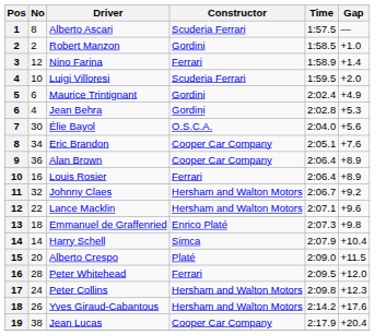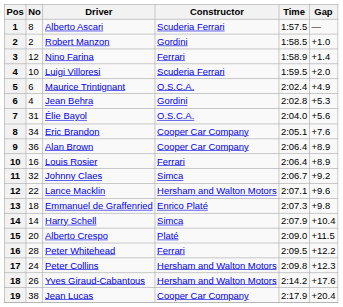 <table class="wikitable" style="font-size: 95%;">
 <tr>
 <th>Pos</th>
 <th>No</th>
 <th>Driver</th>
 <th>Constructor</th>
 <th>Time</th>
 <th>Gap</th>
 </tr>
 <tr>
 <th>1</th>
 <td>8</td>
 <td> <a href='#'>Alberto Ascari</a></td>
 <td><a href='#'>Scuderia Ferrari</a></td>
 <td>1:57.5</td>
 <td>—</td>
 </tr>
 <tr>
 <th>2</th>
 <td>2</td>
 <td> <a href='#'>Robert Manzon</a></td>
 <td><a href='#'>Gordini</a></td>
 <td>1:58.5</td>
 <td>+1.0</td>
 </tr>
 <tr>
 <th>3</th>
 <td>12</td>
 <td> <a href='#'>Nino Farina</a></td>
 <td><a href='#'>Ferrari</a></td>
 <td>1:58.9</td>
 <td>+1.4</td>
 </tr>
 <tr>
 <th>4</th>
 <td>10</td>
 <td> <a href='#'>Luigi Villoresi</a></td>
 <td><a href='#'>Scuderia Ferrari</a></td>
 <td>1:59.5</td>
 <td>+2.0</td>
 </tr>
 <tr>
 <th>5</th>
 <td>6</td>
 <td> <a href='#'>Maurice Trintignant</a></td>
-<td><a href='#'>Gordini</a></td>
+<td><a href='#'>O.S.C.A.</a></td>
 <td>2:02.4</td>
 <td>+4.9</td>
 </tr>
 <tr>
 <th>6</th>
 <td>4</td>
 <td> <a href='#'>Jean Behra</a></td>
 <td><a href='#'>Gordini</a></td>
 <td>2:02.8</td>
 <td>+5.3</td>
 </tr>
 <tr>
 <th>7</th>
-<td>30</td>
+<td>31</td>
 <td> <a href='#'>Élie Bayol</a></td>
 <td><a href='#'>O.S.C.A.</a></td>
 <td>2:04.0</td>
 <td>+5.6</td>
 </tr>
 <tr>
 <th>8</th>
 <td>34</td>
 <td> <a href='#'>Eric Brandon</a></td>
 <td><a href='#'>Cooper Car Company</a></td>
 <td>2:05.1</td>
 <td>+7.6</td>
 </tr>
 <tr>
 <th>9</th>
 <td>36</td>
 <td> <a href='#'>Alan Brown</a></td>
 <td><a href='#'>Cooper Car Company</a></td>
 <td>2:06.4</td>
 <td>+8.9</td>
 </tr>
 <tr>
 <th>10</th>
 <td>16</td>
 <td> <a href='#'>Louis Rosier</a></td>
 <td><a href='#'>Ferrari</a></td>
 <td>2:06.4</td>
 <td>+8.9</td>
 </tr>
 <tr>
 <th>11</th>
 <td>32</td>
 <td> <a href='#'>Johnny Claes</a></td>
-<td><a href='#'>Hersham and Walton Motors</a></td>
+<td><a href='#'>Simca</a></td>
 <td>2:06.7</td>
 <td>+9.2</td>
 </tr>
 <tr>
 <th>12</th>
 <td>22</td>
 <td> <a href='#'>Lance Macklin</a></td>
 <td><a href='#'>Hersham and Walton Motors</a></td>
 <td>2:07.1</td>
 <td>+9.6</td>
 </tr>
 <tr>
 <th>13</th>
 <td>18</td>
 <td> <a href='#'>Emmanuel de Graffenried</a></td>
 <td><a href='#'>Enrico Platé</a></td>
 <td>2:07.3</td>
 <td>+9.8</td>
 </tr>
 <tr>
 <th>14</th>
 <td>14</td>
 <td> <a href='#'>Harry Schell</a></td>
 <td><a href='#'>Simca</a></td>
 <td>2:07.9</td>
 <td>+10.4</td>
 </tr>
 <tr>
 <th>15</th>
 <td>20</td>
 <td> <a href='#'>Alberto Crespo</a></td>
 <td><a href='#'>Platé</a></td>
 <td>2:09.0</td>
 <td>+11.5</td>
 </tr>
 <tr>
 <th>16</th>
 <td>28</td>
 <td> <a href='#'>Peter Whitehead</a></td>
 <td><a href='#'>Ferrari</a></td>
 <td>2:09.5</td>
-<td>+12.0</td>
+<td>+12.2</td>
 </tr>
 <tr>
 <th>17</th>
 <td>24</td>
 <td> <a href='#'>Peter Collins</a></td>
 <td><a href='#'>Hersham and Walton Motors</a></td>
 <td>2:09.8</td>
 <td>+12.3</td>
 </tr>
 <tr>
 <th>18</th>
 <td>26</td>
 <td> <a href='#'>Yves Giraud-Cabantous</a></td>
 <td><a href='#'>Hersham and Walton Motors</a></td>
 <td>2:14.2</td>
 <td>+17.6</td>
 </tr>
 <tr>
 <th>19</th>
 <td>38</td>
 <td> <a href='#'>Jean Lucas</a></td>
 <td><a href='#'>Cooper Car Company</a></td>
 <td>2:17.9</td>
 <td>+20.4</td>
 </tr>
 <tr>
 </tr>
 </table>
